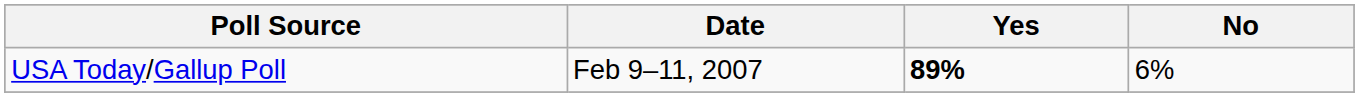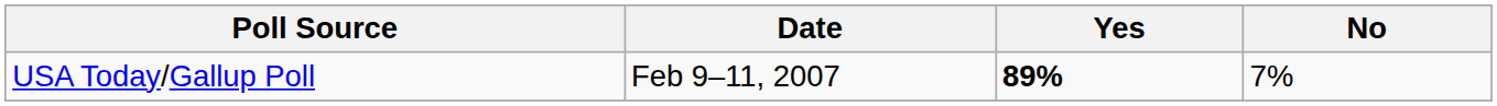 <table class="wikitable sortable">
 <tr>
 <th width="25%">Poll Source</th>
 <th width="15%">Date</th>
 <th width="10%">Yes</th>
 <th width="10%">No</th>
 </tr>
 <tr>
 <td><a href='#'>USA Today</a>/<a href='#'>Gallup Poll</a></td>
 <td>Feb 9–11, 2007</td>
 <td><strong>89%</strong></td>
-<td>6%</td>
+<td>7%</td>
 </tr>
 </table>
